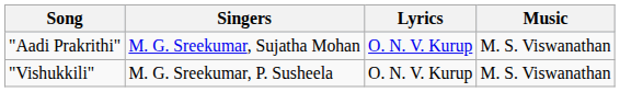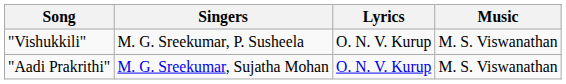 <table class="wikitable">
 <tr style="background:#d1e4fd;">
 <th>Song</th>
 <th>Singers</th>
 <th>Lyrics</th>
 <th>Music</th>
 </tr>
 <tr>
+<td>"Vishukkili"</td>
+<td>M. G. Sreekumar, P. Susheela</td>
+<td>O. N. V. Kurup</td>
+<td>M. S. Viswanathan</td>
+</tr>
+<tr>
 <td>"Aadi Prakrithi"</td>
 <td><a href='#'>M. G. Sreekumar</a>, Sujatha Mohan</td>
 <td><a href='#'>O. N. V. Kurup</a></td>
 <td>M. S. Viswanathan</td>
 </tr>
-<tr>
-<td>"Vishukkili"</td>
-<td>M. G. Sreekumar, P. Susheela</td>
-<td>O. N. V. Kurup</td>
-<td>M. S. Viswanathan</td>
-</tr>
 </table>
